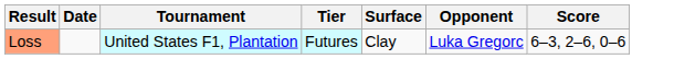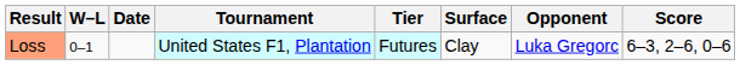 <table class="sortable wikitable">
 <tr>
 <th>Result</th>
+<th class="unsortable">W–L</th>
 <th>Date</th>
 <th>Tournament</th>
 <th>Tier</th>
 <th>Surface</th>
 <th>Opponent</th>
 <th class="unsortable">Score</th>
 </tr>
 <tr>
 <td bgcolor=FFA07A>Loss</td>
+<td><small>0–1</small></td>
 <td></td>
 <td style="background:#cffcff;">United States F1, <a href='#'>Plantation</a></td>
 <td style="background:#cffcff;">Futures</td>
 <td>Clay</td>
 <td> <a href='#'>Luka Gregorc</a></td>
 <td>6–3, 2–6, 0–6</td>
 </tr>
 </table>
